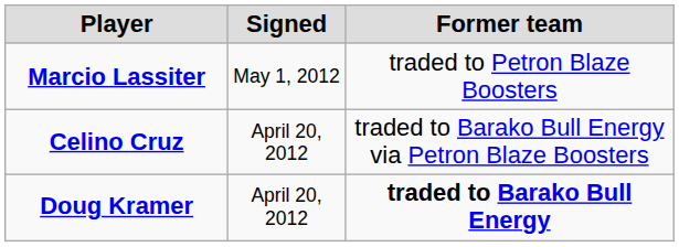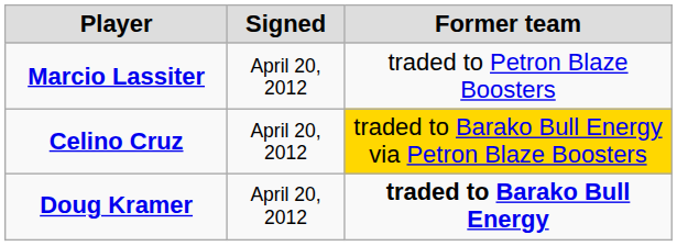 <table class="wikitable" style="text-align: center">
 <tr align="center" bgcolor="#dddddd">
 <td style="width:140px"><strong>Player</strong></td>
 <td style="width:70px"><strong>Signed</strong></td>
 <td style="width:210px"><strong>Former team</strong></td>
 </tr>
 <tr style="height:40px">
 <td><strong><a href='#'>Marcio Lassiter</a></strong></td>
-<td style="font-size: 80%">May 1, 2012</td>
+<td style="font-size: 80%">April 20, 2012</td>
 <td>traded to <a href='#'>Petron Blaze Boosters</a></td>
 </tr>
 <tr style="height:40px">
 <td><strong><a href='#'>Celino Cruz</a></strong></td>
 <td style="font-size: 80%">April 20, 2012</td>
-<td>traded to <a href='#'>Barako Bull Energy</a> via <a href='#'>Petron Blaze Boosters</a></td>
+<td style="background: gold;">traded to <a href='#'>Barako Bull Energy</a> via <a href='#'>Petron Blaze Boosters</a></td>
 </tr>
 <tr style="height:40px">
 <td><strong><a href='#'>Doug Kramer</a></strong></td>
 <td style="font-size: 80%">April 20, 2012</td>
 <td><strong>traded to <a href='#'>Barako Bull Energy</a></strong></td>
 </tr>
 </table>
